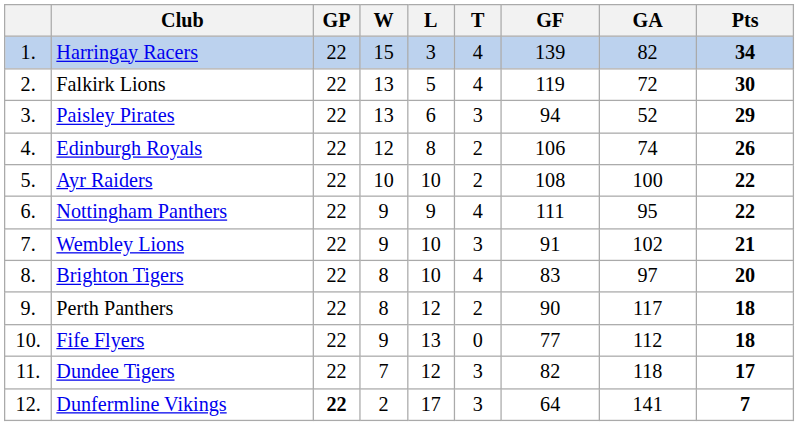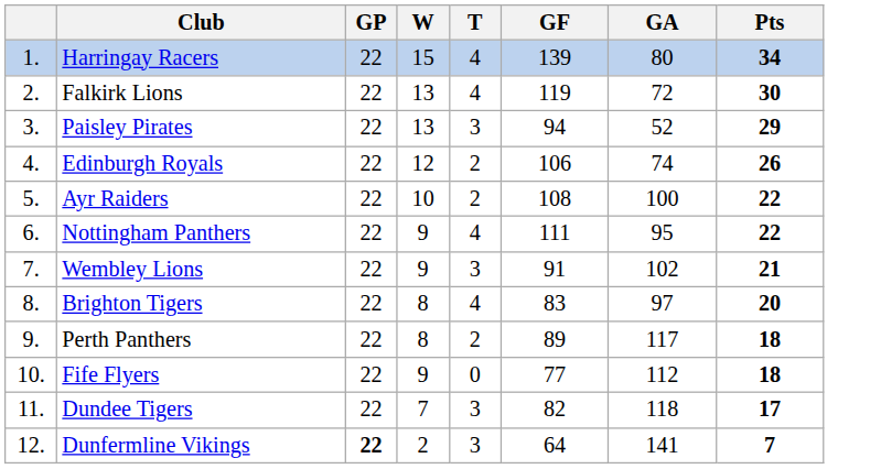 <table class="wikitable">
 <tr>
 <th width="30"></th>
 <th width="200">Club</th>
 <th width="30">GP</th>
 <th width="30">W</th>
-<th width="30">L</th>
 <th width="30">T</th>
 <th width="70">GF</th>
 <th width="70">GA</th>
 <th width="70">Pts</th>
 </tr>
 <tr bgcolor="#BCD2EE" align="center">
 <td>1.</td>
 <td align="left"><a href='#'>Harringay Racers</a></td>
 <td>22</td>
 <td>15</td>
-<td>3</td>
 <td>4</td>
 <td>139</td>
-<td>82</td>
+<td>80</td>
 <td><strong>34</strong></td>
 </tr>
 <tr bgcolor="#FFFFFF" align="center">
 <td>2.</td>
 <td align="left">Falkirk Lions</td>
 <td>22</td>
 <td>13</td>
-<td>5</td>
 <td>4</td>
 <td>119</td>
 <td>72</td>
 <td><strong>30</strong></td>
 </tr>
 <tr bgcolor="#FFFFFF" align="center">
 <td>3.</td>
 <td align="left"><a href='#'>Paisley Pirates</a></td>
 <td>22</td>
 <td>13</td>
-<td>6</td>
 <td>3</td>
 <td>94</td>
 <td>52</td>
 <td><strong>29</strong></td>
 </tr>
 <tr bgcolor="#FFFFFF" align="center">
 <td>4.</td>
 <td align="left"><a href='#'>Edinburgh Royals</a></td>
 <td>22</td>
 <td>12</td>
-<td>8</td>
 <td>2</td>
 <td>106</td>
 <td>74</td>
 <td><strong>26</strong></td>
 </tr>
 <tr bgcolor="#FFFFFF" align="center">
 <td>5.</td>
 <td align="left"><a href='#'>Ayr Raiders</a></td>
 <td>22</td>
-<td>10</td>
 <td>10</td>
 <td>2</td>
 <td>108</td>
 <td>100</td>
 <td><strong>22</strong></td>
 </tr>
 <tr bgcolor="#FFFFFF" align="center">
 <td>6.</td>
 <td align="left"><a href='#'>Nottingham Panthers</a></td>
 <td>22</td>
 <td>9</td>
-<td>9</td>
 <td>4</td>
 <td>111</td>
 <td>95</td>
 <td><strong>22</strong></td>
 </tr>
 <tr bgcolor="#FFFFFF" align="center">
 <td>7.</td>
 <td align="left"><a href='#'>Wembley Lions</a></td>
 <td>22</td>
 <td>9</td>
-<td>10</td>
 <td>3</td>
 <td>91</td>
 <td>102</td>
 <td><strong>21</strong></td>
 </tr>
 <tr bgcolor="#FFFFFF" align="center">
 <td>8.</td>
 <td align="left"><a href='#'>Brighton Tigers</a></td>
 <td>22</td>
 <td>8</td>
-<td>10</td>
 <td>4</td>
 <td>83</td>
 <td>97</td>
 <td><strong>20</strong></td>
 </tr>
 <tr bgcolor="#FFFFFF" align="center">
 <td>9.</td>
 <td align="left">Perth Panthers</td>
 <td>22</td>
 <td>8</td>
-<td>12</td>
 <td>2</td>
-<td>90</td>
+<td>89</td>
 <td>117</td>
 <td><strong>18</strong></td>
 </tr>
 <tr bgcolor="#FFFFFF" align="center">
 <td>10.</td>
 <td align="left"><a href='#'>Fife Flyers</a></td>
 <td>22</td>
 <td>9</td>
-<td>13</td>
 <td>0</td>
 <td>77</td>
 <td>112</td>
 <td><strong>18</strong></td>
 </tr>
 <tr bgcolor="#FFFFFF" align="center">
 <td>11.</td>
 <td align="left"><a href='#'>Dundee Tigers</a></td>
 <td>22</td>
 <td>7</td>
-<td>12</td>
 <td>3</td>
 <td>82</td>
 <td>118</td>
 <td><strong>17</strong></td>
 </tr>
 <tr bgcolor="#FFFFFF" align="center">
 <td>12.</td>
 <td align="left"><a href='#'>Dunfermline Vikings</a></td>
 <td><strong>22</strong></td>
 <td>2</td>
-<td>17</td>
 <td>3</td>
 <td>64</td>
 <td>141</td>
 <td><strong>7</strong></td>
 </tr>
 </table>
